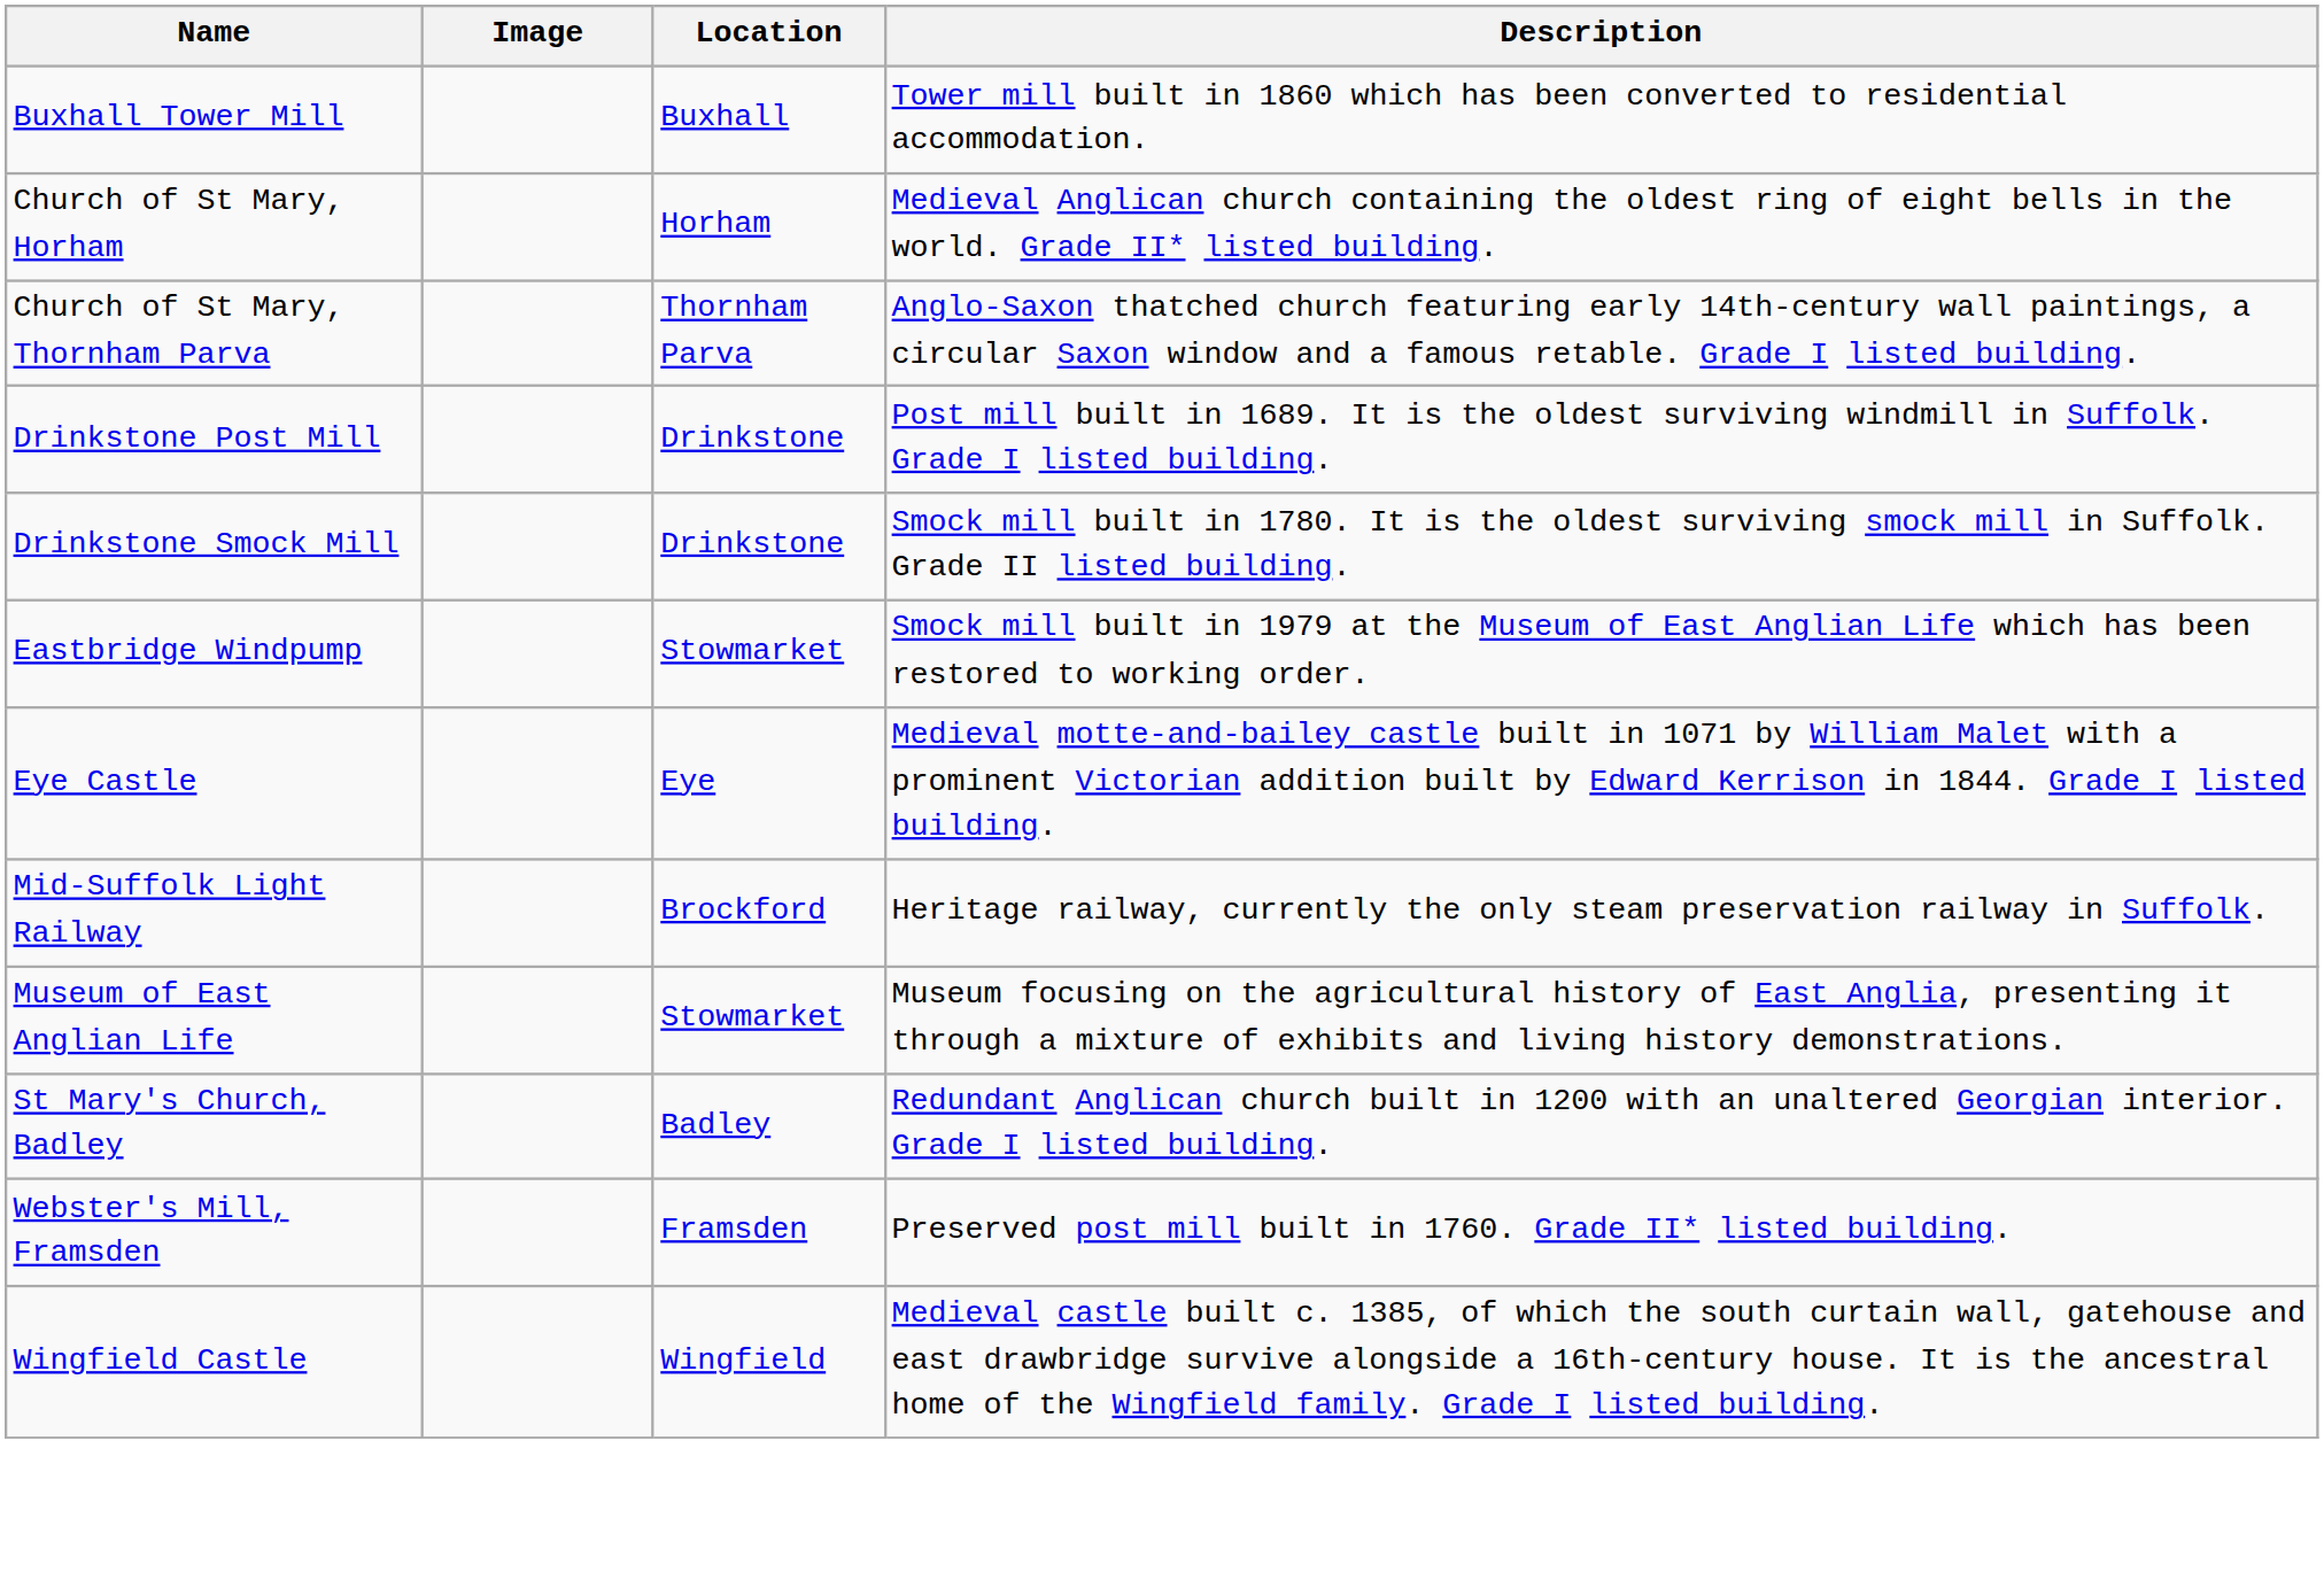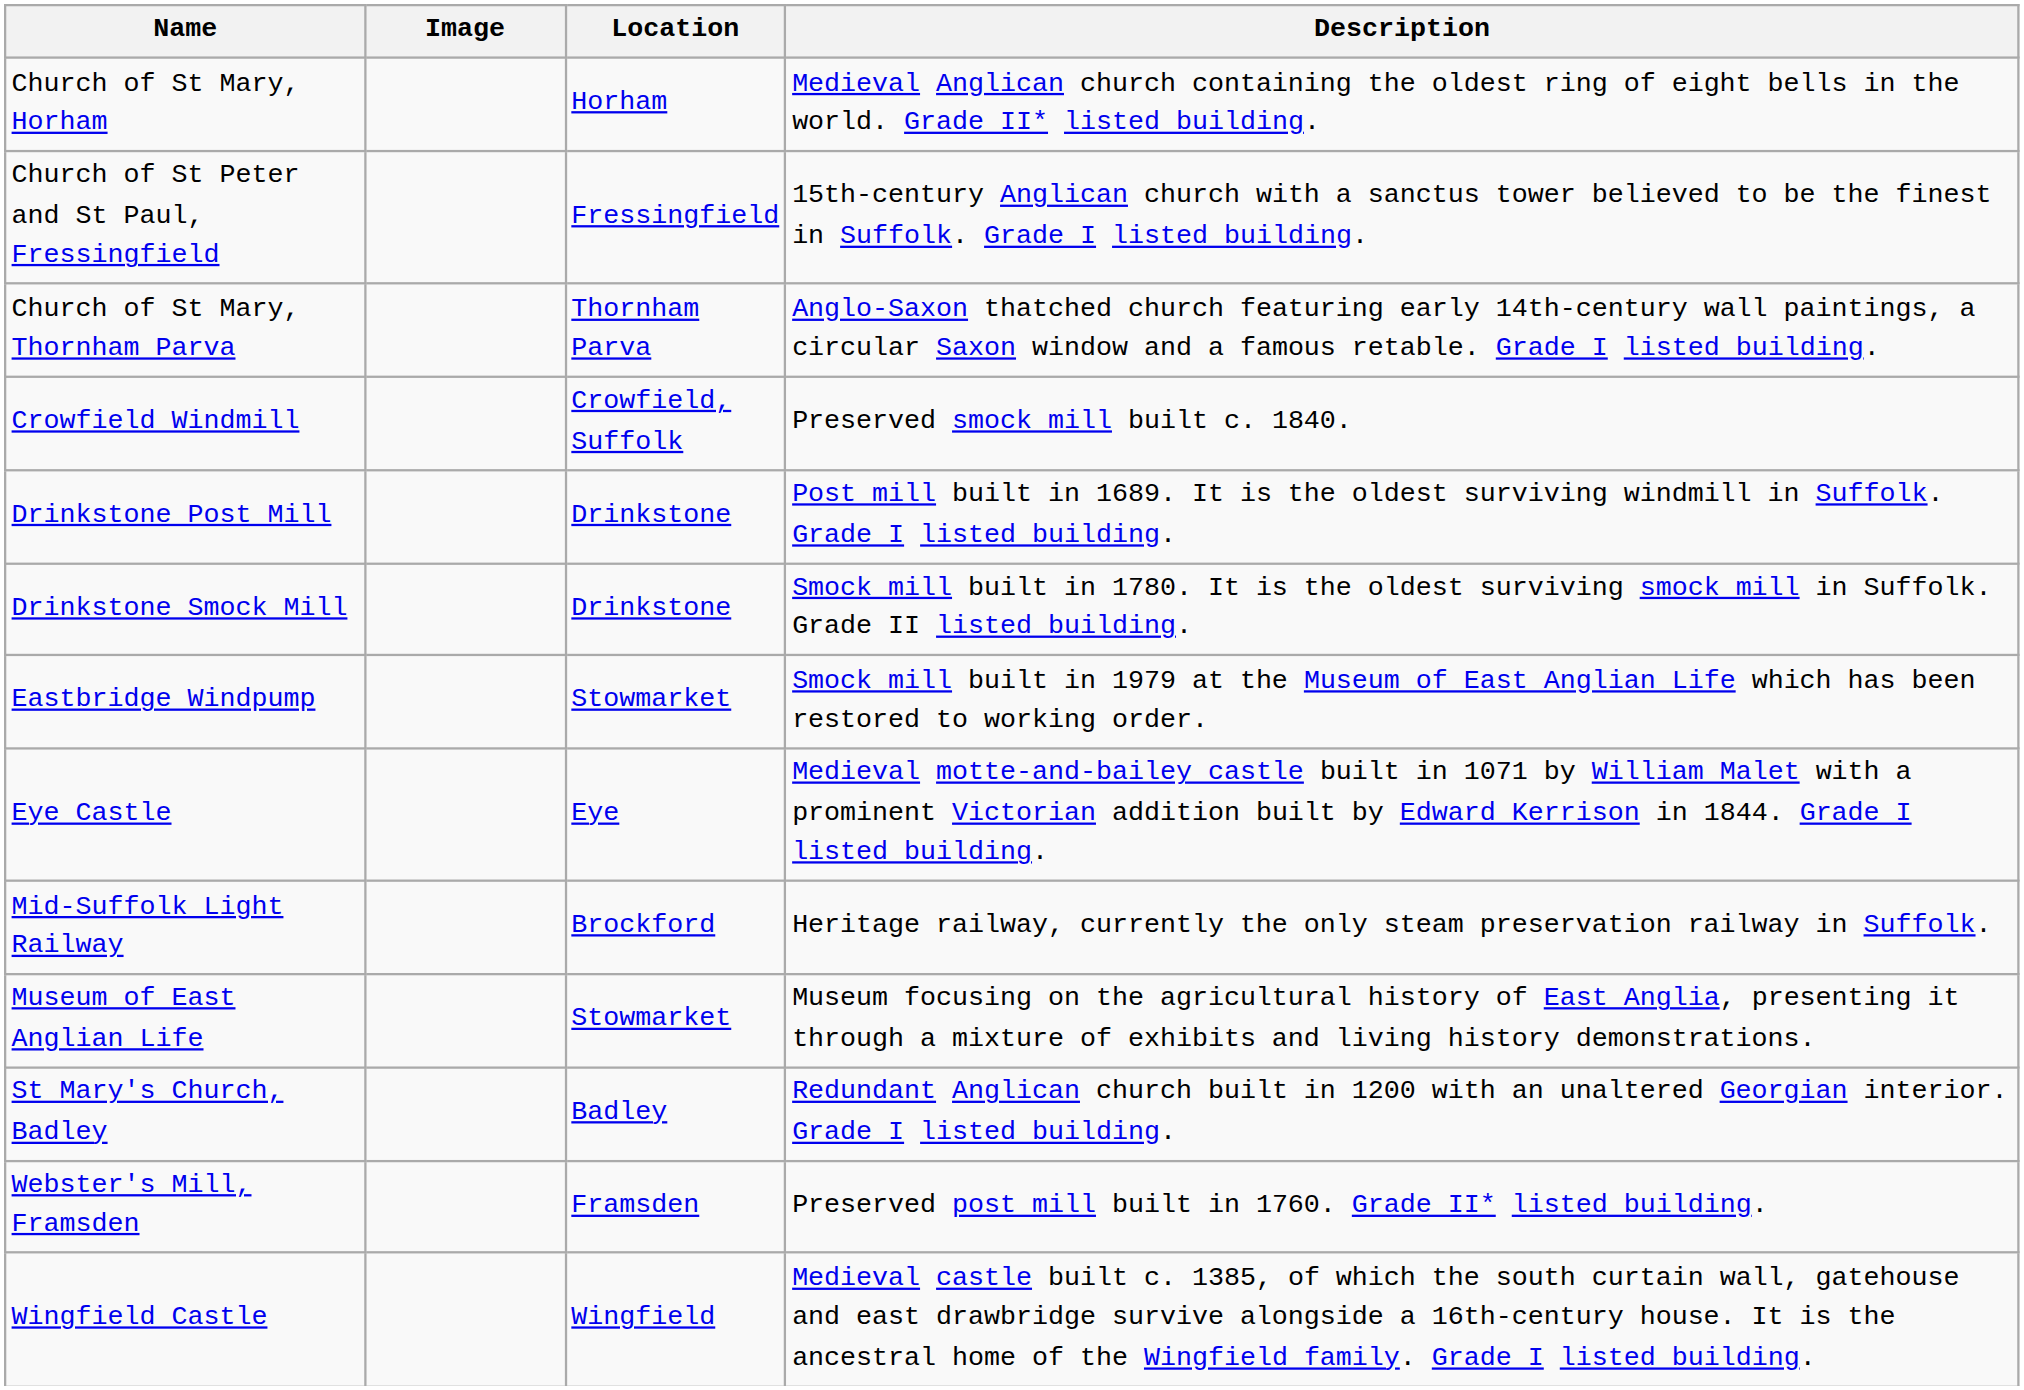 <table class="wikitable sortable" style="font-size:90%;width:100%;border:0px;text-align:left;line-height:150%;">
 <tr>
 <th width="18%">Name</th>
 <th width="10%" class="unsortable">Image</th>
 <th width="10%">Location</th>
 <th width="62%" class="unsortable">Description</th>
 </tr>
 <tr>
-<td><a href='#'>Buxhall Tower Mill</a></td>
-<td></td>
-<td><a href='#'>Buxhall</a></td>
-<td><a href='#'>Tower mill</a> built in 1860 which has been converted to residential accommodation.</td>
-</tr>
-<tr>
 <td>Church of St Mary, <a href='#'>Horham</a></td>
 <td></td>
 <td><a href='#'>Horham</a></td>
 <td><a href='#'>Medieval</a> <a href='#'>Anglican</a> church containing the oldest ring of eight bells in the world. <a href='#'>Grade II*</a> <a href='#'>listed building</a>.</td>
 </tr>
 <tr>
+<td>Church of St Peter and St Paul, <a href='#'>Fressingfield</a></td>
+<td></td>
+<td><a href='#'>Fressingfield</a></td>
+<td>15th-century <a href='#'>Anglican</a> church with a sanctus tower believed to be the finest in <a href='#'>Suffolk</a>. <a href='#'>Grade I</a> <a href='#'>listed building</a>.</td>
+</tr>
+<tr>
 <td>Church of St Mary, <a href='#'>Thornham Parva</a></td>
 <td></td>
 <td><a href='#'>Thornham Parva</a></td>
 <td><a href='#'>Anglo-Saxon</a> thatched church featuring early 14th-century wall paintings, a circular <a href='#'>Saxon</a> window and a famous retable. <a href='#'>Grade I</a> <a href='#'>listed building</a>.</td>
+</tr>
+<tr>
+<td><a href='#'>Crowfield Windmill</a></td>
+<td></td>
+<td><a href='#'>Crowfield, Suffolk</a></td>
+<td>Preserved <a href='#'>smock mill</a> built c. 1840.</td>
 </tr>
 <tr>
 <td><a href='#'>Drinkstone Post Mill</a></td>
 <td></td>
 <td><a href='#'>Drinkstone</a></td>
 <td><a href='#'>Post mill</a> built in 1689. It is the oldest surviving windmill in <a href='#'>Suffolk</a>. <a href='#'>Grade I</a> <a href='#'>listed building</a>.</td>
 </tr>
 <tr>
 <td><a href='#'>Drinkstone Smock Mill</a></td>
 <td></td>
 <td><a href='#'>Drinkstone</a></td>
 <td><a href='#'>Smock mill</a> built in 1780. It is the oldest surviving <a href='#'>smock mill</a> in Suffolk. Grade II <a href='#'>listed building</a>.</td>
 </tr>
 <tr>
 <td><a href='#'>Eastbridge Windpump</a></td>
 <td></td>
 <td><a href='#'>Stowmarket</a></td>
 <td><a href='#'>Smock mill</a> built in 1979 at the <a href='#'>Museum of East Anglian Life</a> which has been restored to working order.</td>
 </tr>
 <tr>
 <td><a href='#'>Eye Castle</a></td>
 <td></td>
 <td><a href='#'>Eye</a></td>
 <td><a href='#'>Medieval</a> <a href='#'>motte-and-bailey castle</a> built in 1071 by <a href='#'>William Malet</a> with a prominent <a href='#'>Victorian</a> addition built by <a href='#'>Edward Kerrison</a> in 1844. <a href='#'>Grade I</a> <a href='#'>listed building</a>.</td>
 </tr>
 <tr>
 <td><a href='#'>Mid-Suffolk Light Railway</a></td>
 <td></td>
 <td><a href='#'>Brockford</a></td>
 <td>Heritage railway, currently the only steam preservation railway in <a href='#'>Suffolk</a>.</td>
 </tr>
 <tr>
 <td><a href='#'>Museum of East Anglian Life</a></td>
 <td></td>
 <td><a href='#'>Stowmarket</a></td>
 <td>Museum focusing on the agricultural history of <a href='#'>East Anglia</a>, presenting it through a mixture of exhibits and living history demonstrations.</td>
 </tr>
 <tr>
 <td><a href='#'>St Mary's Church, Badley</a></td>
 <td></td>
 <td><a href='#'>Badley</a></td>
 <td><a href='#'>Redundant</a> <a href='#'>Anglican</a> church built in 1200 with an unaltered <a href='#'>Georgian</a> interior. <a href='#'>Grade I</a> <a href='#'>listed building</a>.</td>
 </tr>
 <tr>
 <td><a href='#'>Webster's Mill, Framsden</a></td>
 <td></td>
 <td><a href='#'>Framsden</a></td>
 <td>Preserved <a href='#'>post mill</a> built in 1760. <a href='#'>Grade II*</a> <a href='#'>listed building</a>.</td>
 </tr>
 <tr>
 <td><a href='#'>Wingfield Castle</a></td>
 <td></td>
 <td><a href='#'>Wingfield</a></td>
 <td><a href='#'>Medieval</a> <a href='#'>castle</a> built c. 1385, of which the south curtain wall, gatehouse and east drawbridge survive alongside a 16th-century house. It is the ancestral home of the <a href='#'>Wingfield family</a>. <a href='#'>Grade I</a> <a href='#'>listed building</a>.</td>
 </tr>
 <tr>
 </tr>
 </table>
